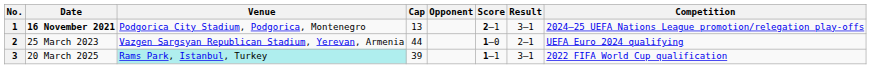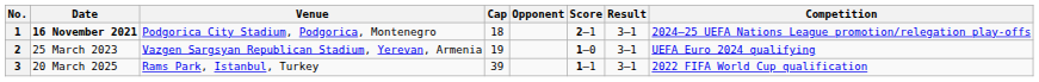 <table class="wikitable sortable plainrowheaders">
 <tr>
 <th scope=col>No.</th>
 <th scope=col data-sort-type=date>Date</th>
 <th scope=col>Venue</th>
 <th scope=col>Cap</th>
 <th scope=col>Opponent</th>
 <th scope=col>Score</th>
 <th scope=col>Result</th>
 <th scope=col>Competition</th>
 </tr>
 <tr>
 <th scope=row>1</th>
 <td><strong>16 November 2021</strong></td>
 <td><a href='#'>Podgorica City Stadium</a>, <a href='#'>Podgorica</a>, Montenegro</td>
-<td align=center>13</td>
+<td align=center>18</td>
 <td></td>
 <td align=center><strong>2</strong>–1</td>
 <td align=center>3–1</td>
 <td><a href='#'>2024–25 UEFA Nations League promotion/relegation play-offs</a></td>
 </tr>
 <tr>
 <th scope=row>2</th>
 <td>25 March 2023</td>
 <td><a href='#'>Vazgen Sargsyan Republican Stadium</a>, <a href='#'>Yerevan</a>, Armenia</td>
-<td align=center>44</td>
+<td align=center>19</td>
 <td></td>
 <td align=center><strong>1</strong>–0</td>
-<td align=center>2–1</td>
+<td align=center>3–1</td>
 <td><a href='#'>UEFA Euro 2024 qualifying</a></td>
 </tr>
 <tr>
 <th scope=row>3</th>
 <td>20 March 2025</td>
-<td style="background: paleturquoise;"><a href='#'>Rams Park</a>, <a href='#'>Istanbul</a>, Turkey</td>
+<td><a href='#'>Rams Park</a>, <a href='#'>Istanbul</a>, Turkey</td>
 <td align=center>39</td>
 <td></td>
 <td align=center><strong>1</strong>–1</td>
 <td align=center>3–1</td>
 <td><a href='#'>2022 FIFA World Cup qualification</a></td>
 </tr>
 </table>
